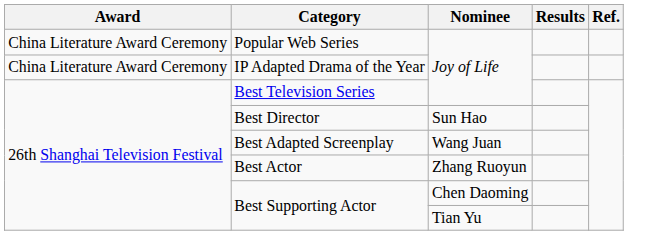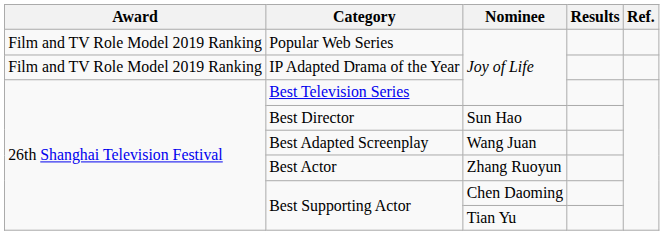 <table class="wikitable">
 <tr>
 <th>Award</th>
 <th>Category</th>
 <th>Nominee</th>
 <th>Results</th>
 <th>Ref.</th>
 </tr>
 <tr>
-<td>China Literature Award Ceremony</td>
+<td>Film and TV Role Model 2019 Ranking</td>
 <td>Popular Web Series</td>
 <td rowspan=3><em>Joy of Life</em></td>
 <td></td>
 <td></td>
 </tr>
 <tr>
-<td>China Literature Award Ceremony</td>
+<td>Film and TV Role Model 2019 Ranking</td>
 <td>IP Adapted Drama of the Year</td>
 <td></td>
 <td></td>
 </tr>
 <tr>
 <td rowspan=6>26th <a href='#'>Shanghai Television Festival</a></td>
 <td><a href='#'>Best Television Series</a></td>
 <td></td>
 <td rowspan=6></td>
 </tr>
 <tr>
 <td>Best Director</td>
 <td>Sun Hao</td>
 <td></td>
 </tr>
 <tr>
 <td>Best Adapted Screenplay</td>
 <td>Wang Juan</td>
 <td></td>
 </tr>
 <tr>
 <td>Best Actor</td>
 <td>Zhang Ruoyun</td>
 <td></td>
 </tr>
 <tr>
 <td rowspan=2>Best Supporting Actor</td>
 <td>Chen Daoming</td>
 <td></td>
 </tr>
 <tr>
 <td>Tian Yu</td>
 <td></td>
 </tr>
 </table>
